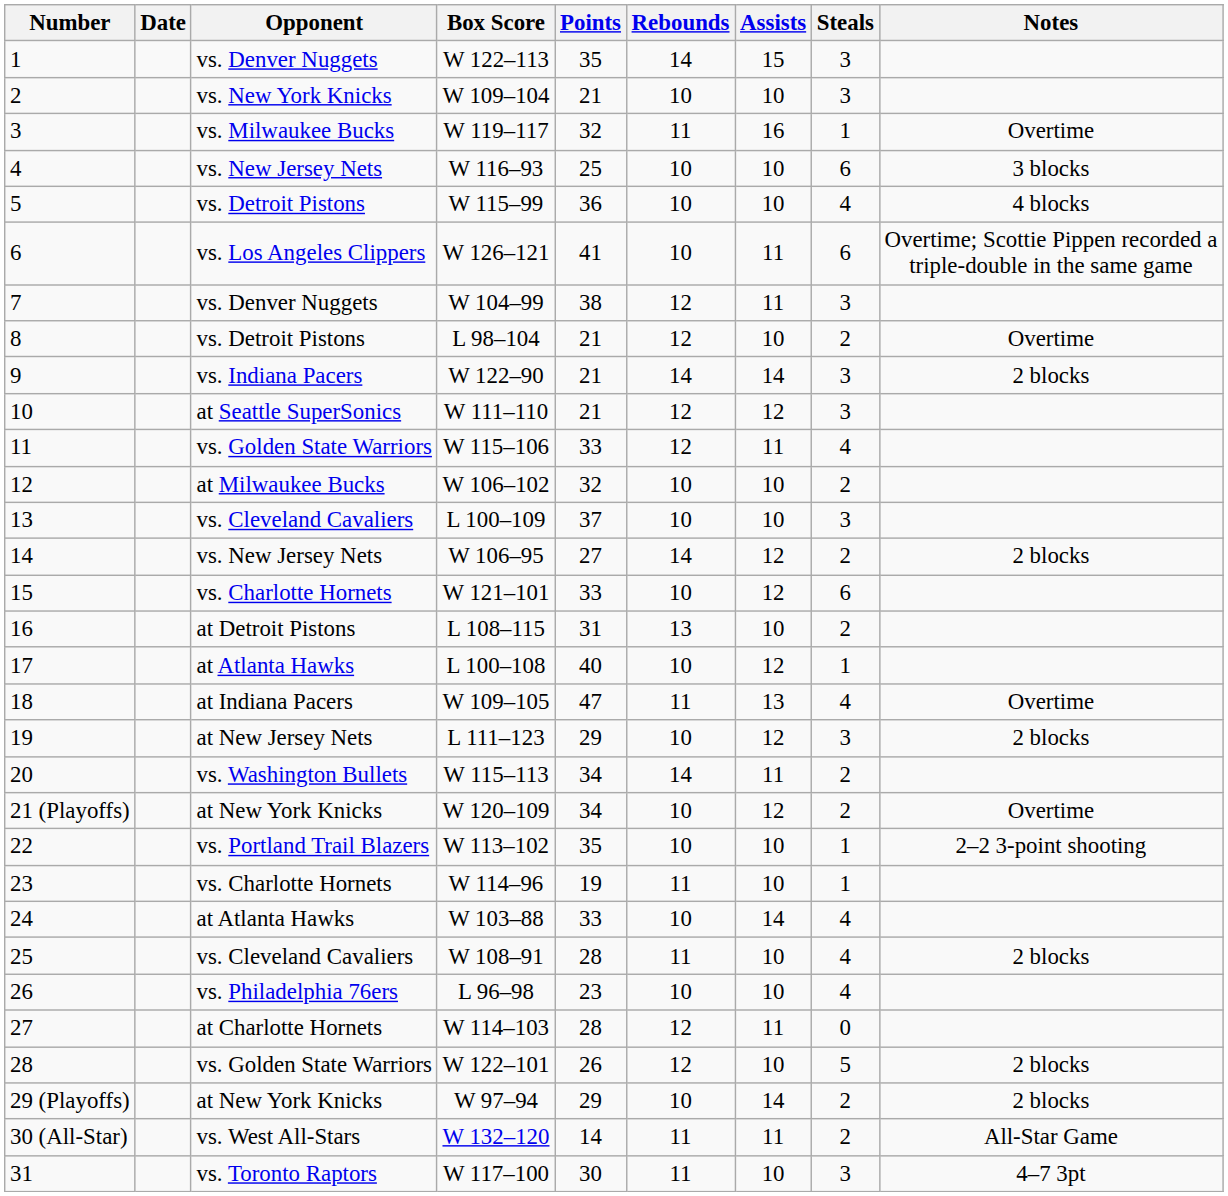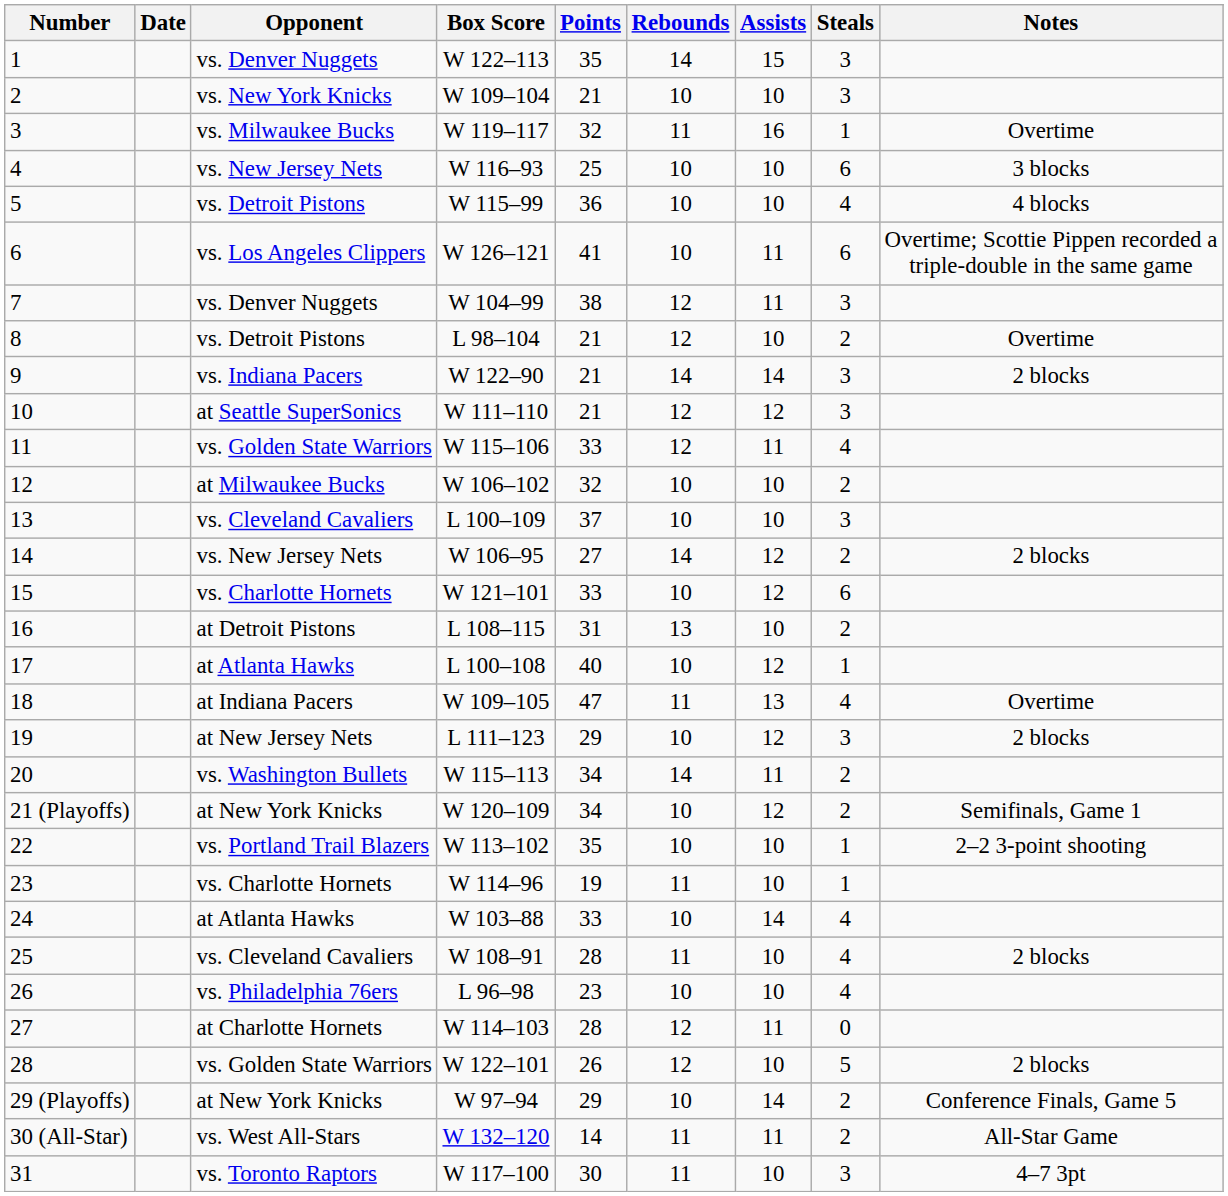 <table class="wikitable sortable">
 <tr>
 <th>Number</th>
 <th>Date</th>
 <th>Opponent</th>
 <th>Box Score</th>
 <th><a href='#'>Points</a></th>
 <th><a href='#'>Rebounds</a></th>
 <th><a href='#'>Assists</a></th>
 <th>Steals</th>
 <th>Notes</th>
 </tr>
 <tr>
 <td>1</td>
 <td></td>
 <td>vs. <a href='#'>Denver Nuggets</a></td>
 <td align=center>W 122–113</td>
 <td align=center>35</td>
 <td align=center>14</td>
 <td align=center>15</td>
 <td align=center>3</td>
 <td align=center></td>
 </tr>
 <tr>
 <td>2</td>
 <td></td>
 <td>vs. <a href='#'>New York Knicks</a></td>
 <td align=center>W 109–104</td>
 <td align=center>21</td>
 <td align=center>10</td>
 <td align=center>10</td>
 <td align=center>3</td>
 <td align=center></td>
 </tr>
 <tr>
 <td>3</td>
 <td></td>
 <td>vs. <a href='#'>Milwaukee Bucks</a></td>
 <td align=center>W 119–117</td>
 <td align=center>32</td>
 <td align=center>11</td>
 <td align=center>16</td>
 <td align=center>1</td>
 <td align=center>Overtime</td>
 </tr>
 <tr>
 <td>4</td>
 <td></td>
 <td>vs. <a href='#'>New Jersey Nets</a></td>
 <td align=center>W 116–93</td>
 <td align=center>25</td>
 <td align=center>10</td>
 <td align=center>10</td>
 <td align=center>6</td>
 <td align=center>3 blocks</td>
 </tr>
 <tr>
 <td>5</td>
 <td></td>
 <td>vs. <a href='#'>Detroit Pistons</a></td>
 <td align=center>W 115–99</td>
 <td align=center>36</td>
 <td align=center>10</td>
 <td align=center>10</td>
 <td align=center>4</td>
 <td align=center>4 blocks</td>
 </tr>
 <tr>
 <td>6</td>
 <td></td>
 <td>vs. <a href='#'>Los Angeles Clippers</a></td>
 <td align=center>W 126–121</td>
 <td align=center>41</td>
 <td align=center>10</td>
 <td align=center>11</td>
 <td align=center>6</td>
 <td align=center>Overtime; Scottie Pippen recorded a <br> triple-double in the same game</td>
 </tr>
 <tr>
 <td>7</td>
 <td></td>
 <td>vs. Denver Nuggets</td>
 <td align=center>W 104–99</td>
 <td align=center>38</td>
 <td align=center>12</td>
 <td align=center>11</td>
 <td align=center>3</td>
 <td align=center></td>
 </tr>
 <tr>
 <td>8</td>
 <td></td>
 <td>vs. Detroit Pistons</td>
 <td align=center>L 98–104</td>
 <td align=center>21</td>
 <td align=center>12</td>
 <td align=center>10</td>
 <td align=center>2</td>
 <td align=center>Overtime</td>
 </tr>
 <tr>
 <td>9</td>
 <td></td>
 <td>vs. <a href='#'>Indiana Pacers</a></td>
 <td align=center>W 122–90</td>
 <td align=center>21</td>
 <td align=center>14</td>
 <td align=center>14</td>
 <td align=center>3</td>
 <td align=center>2 blocks</td>
 </tr>
 <tr>
 <td>10</td>
 <td></td>
 <td>at <a href='#'>Seattle SuperSonics</a></td>
 <td align=center>W 111–110</td>
 <td align=center>21</td>
 <td align=center>12</td>
 <td align=center>12</td>
 <td align=center>3</td>
 <td align=center></td>
 </tr>
 <tr>
 <td>11</td>
 <td></td>
 <td>vs. <a href='#'>Golden State Warriors</a></td>
 <td align=center>W 115–106</td>
 <td align=center>33</td>
 <td align=center>12</td>
 <td align=center>11</td>
 <td align=center>4</td>
 <td align=center></td>
 </tr>
 <tr>
 <td>12</td>
 <td></td>
 <td>at <a href='#'>Milwaukee Bucks</a></td>
 <td align=center>W 106–102</td>
 <td align=center>32</td>
 <td align=center>10</td>
 <td align=center>10</td>
 <td align=center>2</td>
 <td align=center></td>
 </tr>
 <tr>
 <td>13</td>
 <td></td>
 <td>vs. <a href='#'>Cleveland Cavaliers</a></td>
 <td align=center>L 100–109</td>
 <td align=center>37</td>
 <td align=center>10</td>
 <td align=center>10</td>
 <td align=center>3</td>
 <td align=center></td>
 </tr>
 <tr>
 <td>14</td>
 <td></td>
 <td>vs. New Jersey Nets</td>
 <td align=center>W 106–95</td>
 <td align=center>27</td>
 <td align=center>14</td>
 <td align=center>12</td>
 <td align=center>2</td>
 <td align=center>2 blocks</td>
 </tr>
 <tr>
 <td>15</td>
 <td></td>
 <td>vs. <a href='#'>Charlotte Hornets</a></td>
 <td align=center>W 121–101</td>
 <td align=center>33</td>
 <td align=center>10</td>
 <td align=center>12</td>
 <td align=center>6</td>
 <td align=center></td>
 </tr>
 <tr>
 <td>16</td>
 <td></td>
 <td>at Detroit Pistons</td>
 <td align=center>L 108–115</td>
 <td align=center>31</td>
 <td align=center>13</td>
 <td align=center>10</td>
 <td align=center>2</td>
 <td align=center></td>
 </tr>
 <tr>
 <td>17</td>
 <td></td>
 <td>at <a href='#'>Atlanta Hawks</a></td>
 <td align=center>L 100–108</td>
 <td align=center>40</td>
 <td align=center>10</td>
 <td align=center>12</td>
 <td align=center>1</td>
 <td align=center></td>
 </tr>
 <tr>
 <td>18</td>
 <td></td>
 <td>at Indiana Pacers</td>
 <td align=center>W 109–105</td>
 <td align=center>47</td>
 <td align=center>11</td>
 <td align=center>13</td>
 <td align=center>4</td>
 <td align=center>Overtime</td>
 </tr>
 <tr>
 <td>19</td>
 <td></td>
 <td>at New Jersey Nets</td>
 <td align=center>L 111–123</td>
 <td align=center>29</td>
 <td align=center>10</td>
 <td align=center>12</td>
 <td align=center>3</td>
 <td align=center>2 blocks</td>
 </tr>
 <tr>
 <td>20</td>
 <td></td>
 <td>vs. <a href='#'>Washington Bullets</a></td>
 <td align=center>W 115–113</td>
 <td align=center>34</td>
 <td align=center>14</td>
 <td align=center>11</td>
 <td align=center>2</td>
 <td align=center></td>
 </tr>
 <tr>
 <td>21 (Playoffs)</td>
 <td></td>
 <td>at New York Knicks</td>
 <td align=center>W 120–109</td>
 <td align=center>34</td>
 <td align=center>10</td>
 <td align=center>12</td>
 <td align=center>2</td>
-<td align=center>Overtime</td>
+<td align=center>Semifinals, Game 1</td>
 </tr>
 <tr>
 <td>22</td>
 <td></td>
 <td>vs. <a href='#'>Portland Trail Blazers</a></td>
 <td align=center>W 113–102</td>
 <td align=center>35</td>
 <td align=center>10</td>
 <td align=center>10</td>
 <td align=center>1</td>
 <td align=center>2–2 3-point shooting</td>
 </tr>
 <tr>
 <td>23</td>
 <td></td>
 <td>vs. Charlotte Hornets</td>
 <td align=center>W 114–96</td>
 <td align=center>19</td>
 <td align=center>11</td>
 <td align=center>10</td>
 <td align=center>1</td>
 <td align=center></td>
 </tr>
 <tr>
 <td>24</td>
 <td></td>
 <td>at Atlanta Hawks</td>
 <td align=center>W 103–88</td>
 <td align=center>33</td>
 <td align=center>10</td>
 <td align=center>14</td>
 <td align=center>4</td>
 <td align=center></td>
 </tr>
 <tr>
 <td>25</td>
 <td></td>
 <td>vs. Cleveland Cavaliers</td>
 <td align=center>W 108–91</td>
 <td align=center>28</td>
 <td align=center>11</td>
 <td align=center>10</td>
 <td align=center>4</td>
 <td align=center>2 blocks</td>
 </tr>
 <tr>
 <td>26</td>
 <td></td>
 <td>vs. <a href='#'>Philadelphia 76ers</a></td>
 <td align=center>L 96–98</td>
 <td align=center>23</td>
 <td align=center>10</td>
 <td align=center>10</td>
 <td align=center>4</td>
 <td align=center></td>
 </tr>
 <tr>
 <td>27</td>
 <td></td>
 <td>at Charlotte Hornets</td>
 <td align=center>W 114–103</td>
 <td align=center>28</td>
 <td align=center>12</td>
 <td align=center>11</td>
 <td align=center>0</td>
 <td align=center></td>
 </tr>
 <tr>
 <td>28</td>
 <td></td>
 <td>vs. Golden State Warriors</td>
 <td align=center>W 122–101</td>
 <td align=center>26</td>
 <td align=center>12</td>
 <td align=center>10</td>
 <td align=center>5</td>
 <td align=center>2 blocks</td>
 </tr>
 <tr>
 <td>29 (Playoffs)</td>
 <td></td>
 <td>at New York Knicks</td>
 <td align=center>W 97–94</td>
 <td align=center>29</td>
 <td align=center>10</td>
 <td align=center>14</td>
 <td align=center>2</td>
-<td align=center>2 blocks</td>
+<td align=center>Conference Finals, Game 5</td>
 </tr>
 <tr>
 <td>30 (All-Star)</td>
 <td></td>
 <td>vs. West All-Stars</td>
 <td align=center><a href='#'>W 132–120</a></td>
 <td align=center>14</td>
 <td align=center>11</td>
 <td align=center>11</td>
 <td align=center>2</td>
 <td align=center>All-Star Game</td>
 </tr>
 <tr>
 <td>31</td>
 <td></td>
 <td>vs. <a href='#'>Toronto Raptors</a></td>
 <td align=center>W 117–100</td>
 <td align=center>30</td>
 <td align=center>11</td>
 <td align=center>10</td>
 <td align=center>3</td>
 <td align=center>4–7 3pt</td>
 </tr>
 </table>
